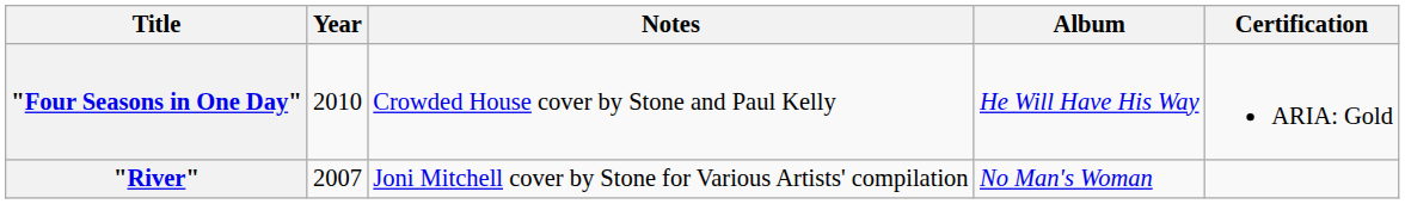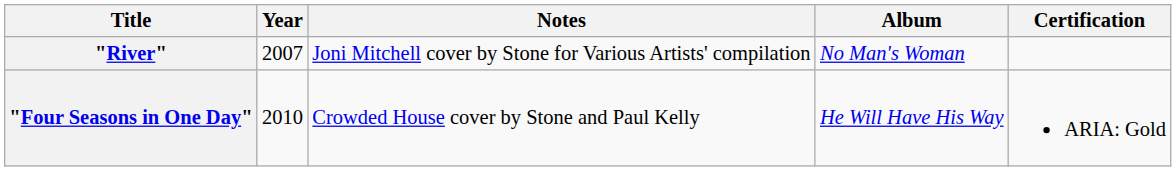 <table class="wikitable plainrowheaders" style="text-align:left;">
 <tr>
 <th scope="col" rowspan="1">Title</th>
 <th scope="col" rowspan="1">Year</th>
 <th scope="col" rowspan="1">Notes</th>
 <th scope="col" rowspan="1">Album</th>
 <th scope="col" rowspan="1">Certification</th>
 </tr>
 <tr>
+<th scope="row">"<a href='#'>River</a>"</th>
+<td>2007</td>
+<td scope="row"><a href='#'>Joni Mitchell</a> cover by Stone for Various Artists' compilation</td>
+<td><em><a href='#'>No Man's Woman</a></em></td>
+<td></td>
+</tr>
+<tr>
 <th scope="row">"<a href='#'>Four Seasons in One Day</a>"<br></th>
 <td>2010</td>
 <td scope="row"><a href='#'>Crowded House</a> cover by Stone and Paul Kelly</td>
 <td><em><a href='#'>He Will Have His Way</a></em></td>
 <td><br><ul><li>ARIA: Gold</li></ul></td>
 </tr>
-<tr>
-<th scope="row">"<a href='#'>River</a>"</th>
-<td>2007</td>
-<td scope="row"><a href='#'>Joni Mitchell</a> cover by Stone for Various Artists' compilation</td>
-<td><em><a href='#'>No Man's Woman</a></em></td>
-<td></td>
-</tr>
 </table>
